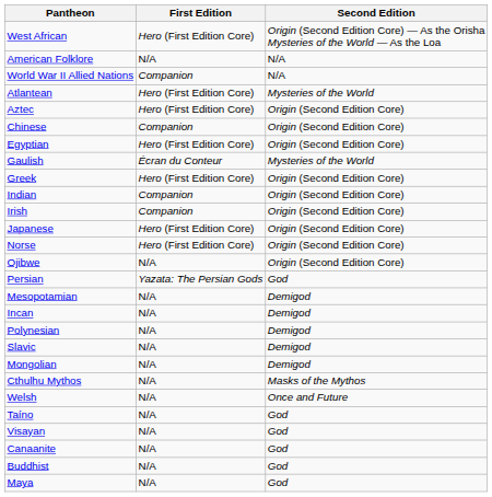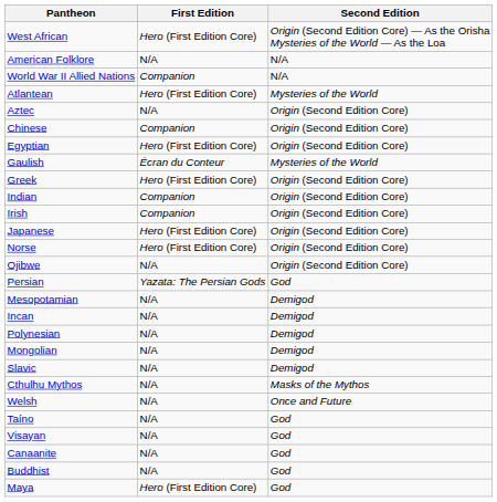 <table class="wikitable sortable">
 <tr>
 <th>Pantheon</th>
 <th>First Edition</th>
 <th>Second Edition</th>
 </tr>
 <tr>
 <td><a href='#'>West African</a></td>
 <td><em>Hero</em> (First Edition Core)</td>
 <td><em>Origin</em> (Second Edition Core) — As the Orisha<br><em>Mysteries of the World</em> — As the Loa</td>
 </tr>
 <tr>
 <td><a href='#'>American Folklore</a></td>
 <td>N/A</td>
 <td>N/A</td>
 </tr>
 <tr>
 <td><a href='#'>World War II Allied Nations</a></td>
 <td><em>Companion</em></td>
 <td>N/A</td>
 </tr>
 <tr>
 <td><a href='#'>Atlantean</a></td>
 <td><em>Hero</em> (First Edition Core)</td>
 <td><em>Mysteries of the World</em></td>
 </tr>
 <tr>
 <td><a href='#'>Aztec</a></td>
-<td><em>Hero</em> (First Edition Core)</td>
+<td>N/A</td>
 <td><em>Origin</em> (Second Edition Core)</td>
 </tr>
 <tr>
 <td><a href='#'>Chinese</a></td>
 <td><em>Companion</em></td>
 <td><em>Origin</em> (Second Edition Core)</td>
 </tr>
 <tr>
 <td><a href='#'>Egyptian</a></td>
 <td><em>Hero</em> (First Edition Core)</td>
 <td><em>Origin</em> (Second Edition Core)</td>
 </tr>
 <tr>
 <td><a href='#'>Gaulish</a></td>
 <td><em>Écran du Conteur</em></td>
 <td><em>Mysteries of the World</em></td>
 </tr>
 <tr>
 <td><a href='#'>Greek</a></td>
 <td><em>Hero</em> (First Edition Core)</td>
 <td><em>Origin</em> (Second Edition Core)</td>
 </tr>
 <tr>
 <td><a href='#'>Indian</a></td>
 <td><em>Companion</em></td>
 <td><em>Origin</em> (Second Edition Core)</td>
 </tr>
 <tr>
 <td><a href='#'>Irish</a></td>
 <td><em>Companion</em></td>
 <td><em>Origin</em> (Second Edition Core)</td>
 </tr>
 <tr>
 <td><a href='#'>Japanese</a></td>
 <td><em>Hero</em> (First Edition Core)</td>
 <td><em>Origin</em> (Second Edition Core)</td>
 </tr>
 <tr>
 <td><a href='#'>Norse</a></td>
 <td><em>Hero</em> (First Edition Core)</td>
 <td><em>Origin</em> (Second Edition Core)</td>
 </tr>
 <tr>
 <td><a href='#'>Ojibwe</a></td>
 <td>N/A</td>
 <td><em>Origin</em> (Second Edition Core)</td>
 </tr>
 <tr>
 <td><a href='#'>Persian</a></td>
 <td><em>Yazata: The Persian Gods</em></td>
 <td><em>God</em></td>
 </tr>
 <tr>
 <td><a href='#'>Mesopotamian</a></td>
 <td>N/A</td>
 <td><em>Demigod</em></td>
 </tr>
 <tr>
 <td><a href='#'>Incan</a></td>
 <td>N/A</td>
 <td><em>Demigod</em></td>
 </tr>
 <tr>
 <td><a href='#'>Polynesian</a></td>
 <td>N/A</td>
 <td><em>Demigod</em></td>
 </tr>
 <tr>
-<td><a href='#'>Slavic</a></td>
+<td><a href='#'>Mongolian</a></td>
 <td>N/A</td>
 <td><em>Demigod</em></td>
 </tr>
 <tr>
-<td><a href='#'>Mongolian</a></td>
+<td><a href='#'>Slavic</a></td>
 <td>N/A</td>
 <td><em>Demigod</em></td>
 </tr>
 <tr>
 <td><a href='#'>Cthulhu Mythos</a></td>
 <td>N/A</td>
 <td><em>Masks of the Mythos</em></td>
 </tr>
 <tr>
 <td><a href='#'>Welsh</a></td>
 <td>N/A</td>
 <td><em>Once and Future</em></td>
 </tr>
 <tr>
 <td><a href='#'>Taíno</a></td>
 <td>N/A</td>
 <td><em>God</em></td>
 </tr>
 <tr>
 <td><a href='#'>Visayan</a></td>
 <td>N/A</td>
 <td><em>God</em></td>
 </tr>
 <tr>
 <td><a href='#'>Canaanite</a></td>
 <td>N/A</td>
 <td><em>God</em></td>
 </tr>
 <tr>
 <td><a href='#'>Buddhist</a></td>
 <td>N/A</td>
 <td><em>God</em></td>
 </tr>
 <tr>
 <td><a href='#'>Maya</a></td>
-<td>N/A</td>
+<td><em>Hero</em> (First Edition Core)</td>
 <td><em>God</em></td>
 </tr>
 </table>
